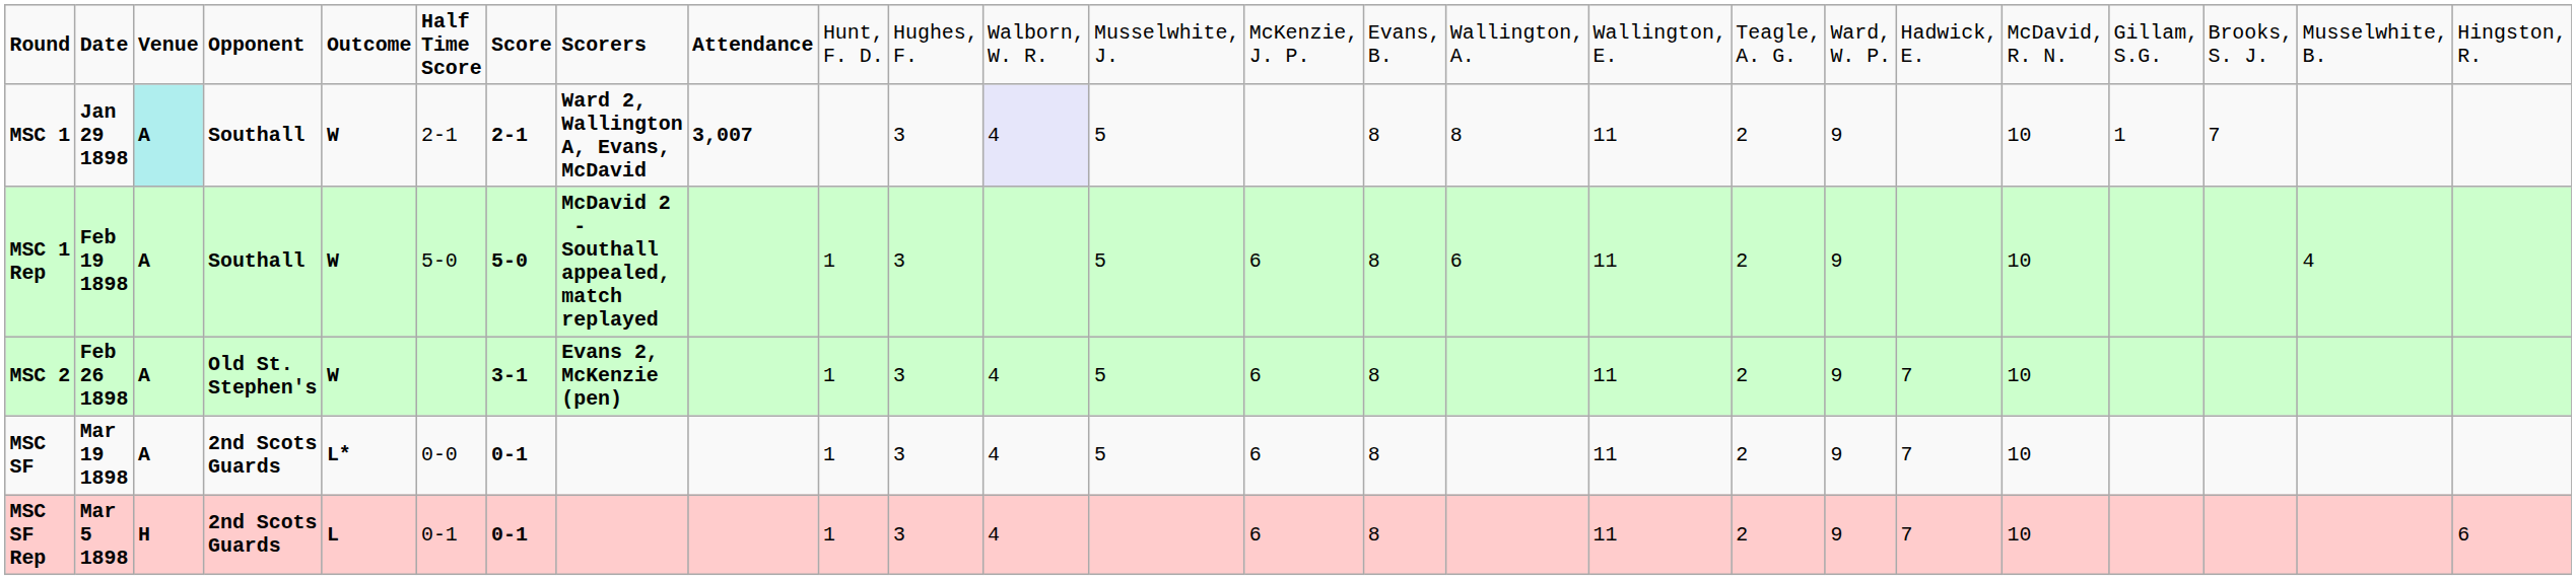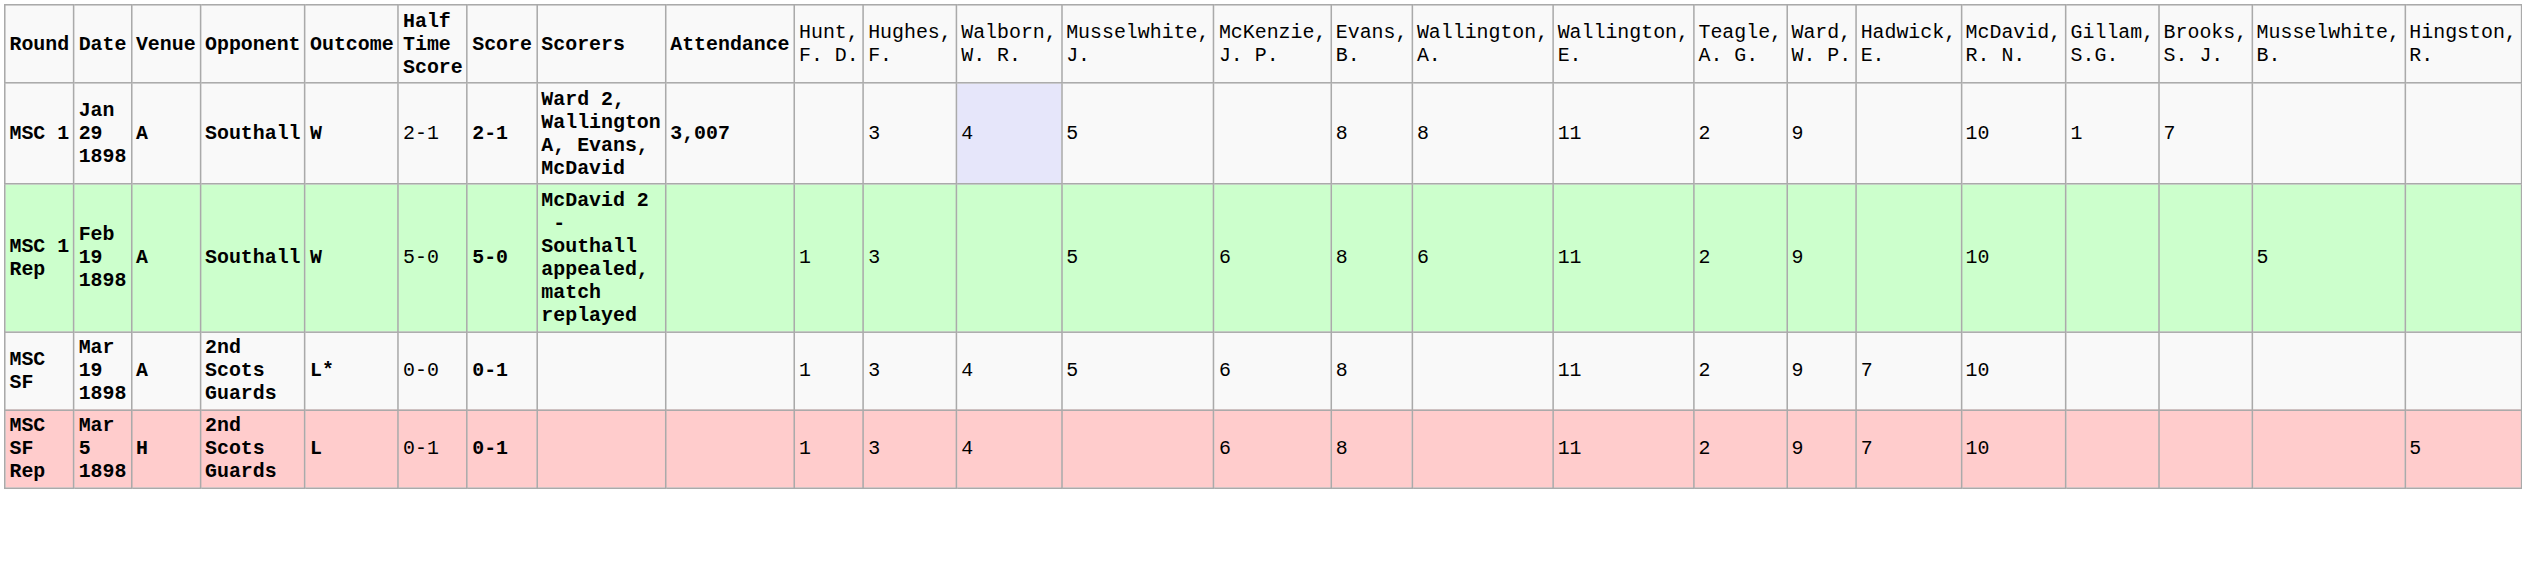 <table class="wikitable">
 <tr>
 <td><strong>Round</strong></td>
 <td><strong>Date</strong></td>
 <td><strong>Venue</strong></td>
 <td><strong>Opponent</strong></td>
 <td><strong>Outcome</strong></td>
 <td><strong>Half Time Score</strong></td>
 <td><strong>Score</strong></td>
 <td><strong>Scorers</strong></td>
 <td><strong>Attendance</strong></td>
 <td>Hunt, F. D.</td>
 <td>Hughes, F.</td>
 <td>Walborn, W. R.</td>
 <td>Musselwhite, J.</td>
 <td>McKenzie, J. P.</td>
 <td>Evans, B.</td>
 <td>Wallington, A.</td>
 <td>Wallington, E.</td>
 <td>Teagle, A. G.</td>
 <td>Ward, W. P.</td>
 <td>Hadwick, E.</td>
 <td>McDavid, R. N.</td>
 <td>Gillam, S.G.</td>
 <td>Brooks, S. J.</td>
 <td>Musselwhite, B.</td>
 <td>Hingston, R.</td>
 </tr>
 <tr>
 <td><strong>MSC 1</strong></td>
 <td><strong>Jan 29 1898</strong></td>
-<td style="background: paleturquoise;"><strong>A</strong></td>
+<td><strong>A</strong></td>
 <td><strong>Southall</strong></td>
 <td><strong>W</strong></td>
 <td>2-1</td>
 <td><strong>2-1</strong></td>
 <td><strong>Ward 2, Wallington A, Evans, McDavid</strong></td>
 <td><strong>3,007</strong></td>
 <td></td>
 <td>3</td>
 <td style="background: lavender;">4</td>
 <td>5</td>
 <td></td>
 <td>8</td>
 <td>8</td>
 <td>11</td>
 <td>2</td>
 <td>9</td>
 <td></td>
 <td>10</td>
 <td>1</td>
 <td>7</td>
 <td></td>
 <td></td>
 </tr>
 <tr bgcolor="#CCFFCC">
 <td><strong>MSC 1 Rep</strong></td>
 <td><strong>Feb 19 1898</strong></td>
 <td><strong>A</strong></td>
 <td><strong>Southall</strong></td>
 <td><strong>W</strong></td>
 <td>5-0</td>
 <td><strong>5-0</strong></td>
 <td><strong>McDavid 2  - Southall appealed, match replayed</strong></td>
 <td></td>
 <td>1</td>
 <td>3</td>
 <td></td>
 <td>5</td>
 <td>6</td>
 <td>8</td>
 <td>6</td>
 <td>11</td>
 <td>2</td>
 <td>9</td>
 <td></td>
 <td>10</td>
 <td></td>
 <td></td>
-<td>4</td>
-<td></td>
-</tr>
-<tr bgcolor="#CCFFCC">
-<td><strong>MSC 2</strong></td>
-<td><strong>Feb 26 1898</strong></td>
-<td><strong>A</strong></td>
-<td><strong>Old St. Stephen's</strong></td>
-<td><strong>W</strong></td>
-<td></td>
-<td><strong>3-1</strong></td>
-<td><strong>Evans 2, McKenzie (pen)</strong></td>
-<td></td>
-<td>1</td>
-<td>3</td>
-<td>4</td>
 <td>5</td>
-<td>6</td>
-<td>8</td>
-<td></td>
-<td>11</td>
-<td>2</td>
-<td>9</td>
-<td>7</td>
-<td>10</td>
-<td></td>
-<td></td>
-<td></td>
 <td></td>
 </tr>
 <tr>
 <td><strong>MSC SF</strong></td>
 <td><strong>Mar 19 1898</strong></td>
 <td><strong>A</strong></td>
 <td><strong>2nd Scots Guards</strong></td>
 <td><strong>L*</strong></td>
 <td>0-0</td>
 <td><strong>0-1</strong></td>
 <td></td>
 <td></td>
 <td>1</td>
 <td>3</td>
 <td>4</td>
 <td>5</td>
 <td>6</td>
 <td>8</td>
 <td></td>
 <td>11</td>
 <td>2</td>
 <td>9</td>
 <td>7</td>
 <td>10</td>
 <td></td>
 <td></td>
 <td></td>
 <td></td>
 </tr>
 <tr bgcolor="#FFCCCC">
 <td><strong>MSC SF Rep</strong></td>
 <td><strong>Mar 5 1898</strong></td>
 <td><strong>H</strong></td>
 <td><strong>2nd Scots Guards</strong></td>
 <td><strong>L</strong></td>
 <td>0-1</td>
 <td><strong>0-1</strong></td>
 <td></td>
 <td></td>
 <td>1</td>
 <td>3</td>
 <td>4</td>
 <td></td>
 <td>6</td>
 <td>8</td>
 <td></td>
 <td>11</td>
 <td>2</td>
 <td>9</td>
 <td>7</td>
 <td>10</td>
 <td></td>
 <td></td>
 <td></td>
-<td>6</td>
+<td>5</td>
 </tr>
 </table>
